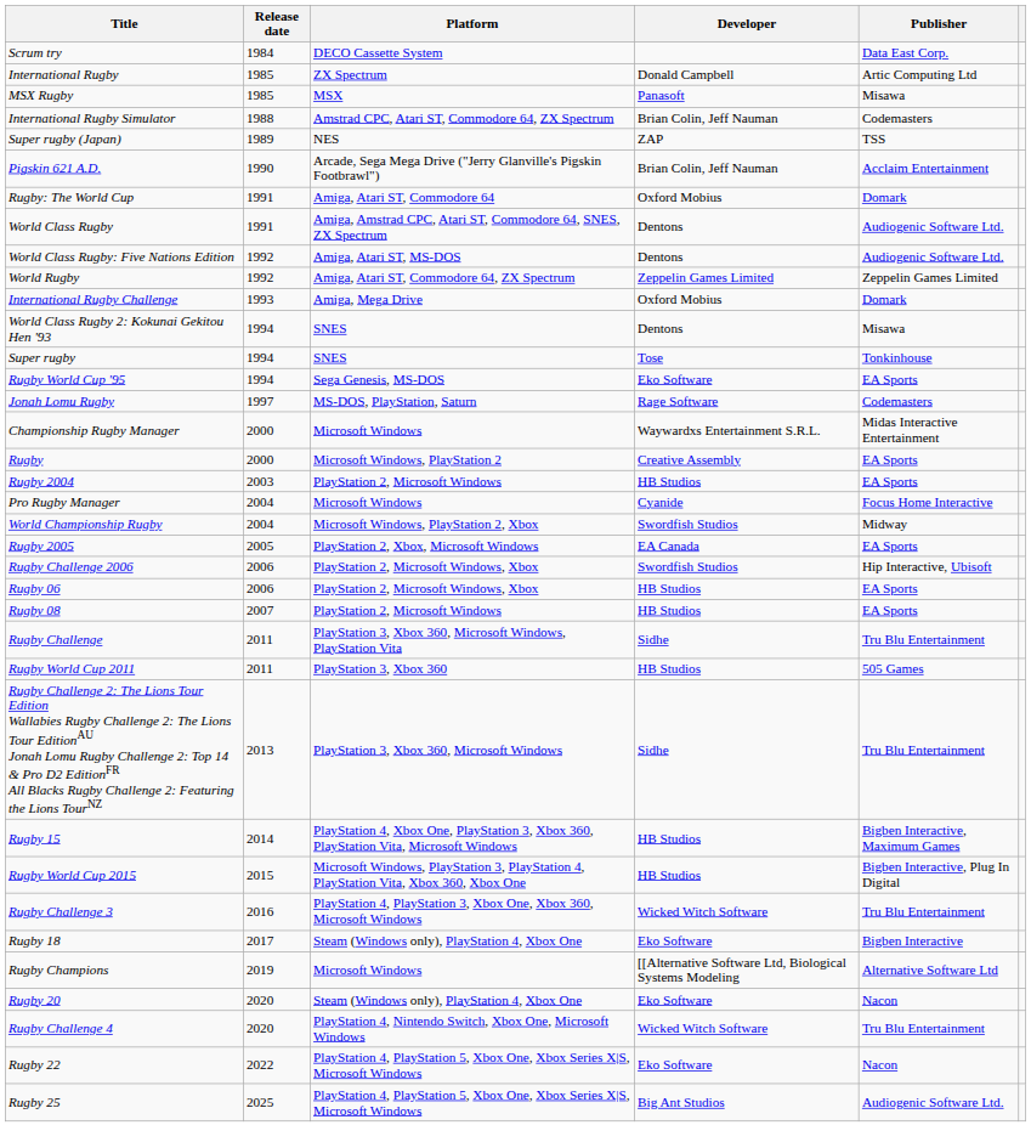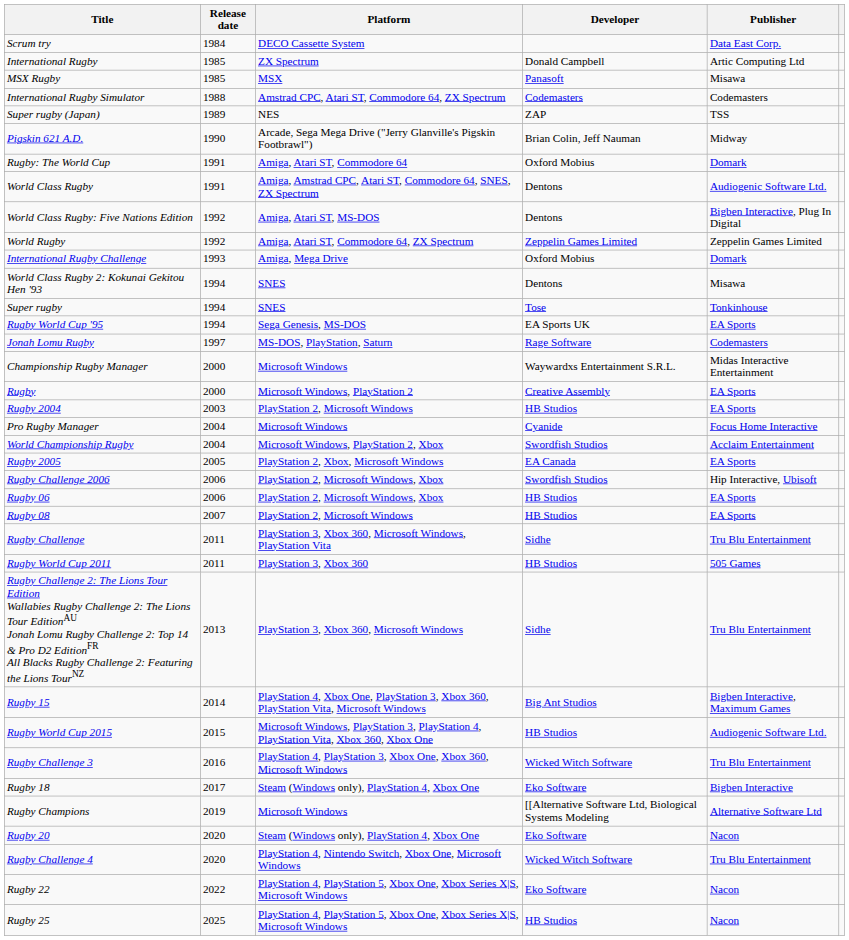 <table class="wikitable sortable" style="width:95%;">
 <tr>
 <th>Title</th>
 <th>Release date</th>
 <th>Platform</th>
 <th>Developer</th>
 <th>Publisher</th>
 <th></th>
 </tr>
 <tr>
 <td><em>Scrum try</em></td>
 <td>1984</td>
 <td><a href='#'>DECO Cassette System</a></td>
 <td></td>
 <td><a href='#'>Data East Corp.</a></td>
 <td></td>
 </tr>
 <tr>
 <td><em>International Rugby</em></td>
 <td>1985</td>
 <td><a href='#'>ZX Spectrum</a></td>
 <td>Donald Campbell</td>
 <td>Artic Computing Ltd</td>
 <td></td>
 </tr>
 <tr>
 <td><em>MSX Rugby</em></td>
 <td>1985</td>
 <td><a href='#'>MSX</a></td>
 <td><a href='#'>Panasoft</a></td>
 <td>Misawa</td>
 <td></td>
 </tr>
 <tr>
 <td><em>International Rugby Simulator</em></td>
 <td>1988</td>
 <td><a href='#'>Amstrad CPC</a>, <a href='#'>Atari ST</a>, <a href='#'>Commodore 64</a>, <a href='#'>ZX Spectrum</a></td>
-<td>Brian Colin, Jeff Nauman</td>
+<td><a href='#'>Codemasters</a></td>
 <td>Codemasters</td>
 <td></td>
 </tr>
 <tr>
 <td><em>Super rugby (Japan)</em></td>
 <td>1989</td>
 <td>NES</td>
 <td>ZAP</td>
 <td>TSS</td>
 <td></td>
 </tr>
 <tr>
 <td><em><a href='#'>Pigskin 621 A.D.</a></em></td>
 <td>1990</td>
 <td>Arcade, Sega Mega Drive ("Jerry Glanville's Pigskin Footbrawl")</td>
 <td>Brian Colin, Jeff Nauman</td>
-<td><a href='#'>Acclaim Entertainment</a></td>
+<td>Midway</td>
 <td></td>
 </tr>
 <tr>
 <td><em>Rugby: The World Cup</em></td>
 <td>1991</td>
 <td><a href='#'>Amiga</a>, <a href='#'>Atari ST</a>, <a href='#'>Commodore 64</a></td>
 <td>Oxford Mobius</td>
 <td><a href='#'>Domark</a></td>
 <td></td>
 </tr>
 <tr>
 <td><em>World Class Rugby</em></td>
 <td>1991</td>
 <td><a href='#'>Amiga</a>, <a href='#'>Amstrad CPC</a>, <a href='#'>Atari ST</a>, <a href='#'>Commodore 64</a>, <a href='#'>SNES</a>, <a href='#'>ZX Spectrum</a></td>
 <td>Dentons</td>
 <td><a href='#'>Audiogenic Software Ltd.</a></td>
 <td></td>
 </tr>
 <tr>
 <td><em>World Class Rugby: Five Nations Edition</em></td>
 <td>1992</td>
 <td><a href='#'>Amiga</a>, <a href='#'>Atari ST</a>, <a href='#'>MS-DOS</a></td>
 <td>Dentons</td>
-<td><a href='#'>Audiogenic Software Ltd.</a></td>
+<td><a href='#'>Bigben Interactive</a>, Plug In Digital</td>
 <td></td>
 </tr>
 <tr>
 <td><em>World Rugby</em></td>
 <td>1992</td>
 <td><a href='#'>Amiga</a>, <a href='#'>Atari ST</a>, <a href='#'>Commodore 64</a>, <a href='#'>ZX Spectrum</a></td>
 <td><a href='#'>Zeppelin Games Limited</a></td>
 <td>Zeppelin Games Limited</td>
 <td></td>
 </tr>
 <tr>
 <td><em><a href='#'>International Rugby Challenge</a></em></td>
 <td>1993</td>
 <td><a href='#'>Amiga</a>, <a href='#'>Mega Drive</a></td>
 <td>Oxford Mobius</td>
 <td><a href='#'>Domark</a></td>
 <td></td>
 </tr>
 <tr>
 <td><em>World Class Rugby 2: Kokunai Gekitou Hen '93</em></td>
 <td>1994</td>
 <td><a href='#'>SNES</a></td>
 <td>Dentons</td>
 <td>Misawa</td>
 <td></td>
 </tr>
 <tr>
 <td><em>Super rugby</em></td>
 <td>1994</td>
 <td><a href='#'>SNES</a></td>
 <td><a href='#'>Tose</a></td>
 <td><a href='#'>Tonkinhouse</a></td>
 <td></td>
 </tr>
 <tr>
 <td><em><a href='#'>Rugby World Cup '95</a></em></td>
 <td>1994</td>
 <td><a href='#'>Sega Genesis</a>, <a href='#'>MS-DOS</a></td>
-<td><a href='#'>Eko Software</a></td>
+<td>EA Sports UK</td>
 <td><a href='#'>EA Sports</a></td>
 <td></td>
 </tr>
 <tr>
 <td><em><a href='#'>Jonah Lomu Rugby</a></em></td>
 <td>1997</td>
 <td><a href='#'>MS-DOS</a>, <a href='#'>PlayStation</a>, <a href='#'>Saturn</a></td>
 <td><a href='#'>Rage Software</a></td>
 <td><a href='#'>Codemasters</a></td>
 <td></td>
 </tr>
 <tr>
 <td><em>Championship Rugby Manager</em></td>
 <td>2000</td>
 <td><a href='#'>Microsoft Windows</a></td>
 <td>Waywardxs Entertainment S.R.L.</td>
 <td>Midas Interactive Entertainment</td>
 <td></td>
 </tr>
 <tr>
 <td><a href='#'><em>Rugby</em></a></td>
 <td>2000</td>
 <td><a href='#'>Microsoft Windows</a>, <a href='#'>PlayStation 2</a></td>
 <td><a href='#'>Creative Assembly</a></td>
 <td><a href='#'>EA Sports</a></td>
 <td></td>
 </tr>
 <tr>
 <td><em><a href='#'>Rugby 2004</a></em></td>
 <td>2003</td>
 <td><a href='#'>PlayStation 2</a>, <a href='#'>Microsoft Windows</a></td>
 <td><a href='#'>HB Studios</a></td>
 <td><a href='#'>EA Sports</a></td>
 <td></td>
 </tr>
 <tr>
 <td><em>Pro Rugby Manager</em></td>
 <td>2004</td>
 <td><a href='#'>Microsoft Windows</a></td>
 <td><a href='#'>Cyanide</a></td>
 <td><a href='#'>Focus Home Interactive</a></td>
 <td></td>
 </tr>
 <tr>
 <td><em><a href='#'>World Championship Rugby</a></em></td>
 <td>2004</td>
 <td><a href='#'>Microsoft Windows</a>, <a href='#'>PlayStation 2</a>, <a href='#'>Xbox</a></td>
 <td><a href='#'>Swordfish Studios</a></td>
-<td>Midway</td>
+<td><a href='#'>Acclaim Entertainment</a></td>
 <td></td>
 </tr>
 <tr>
 <td><em><a href='#'>Rugby 2005</a></em></td>
 <td>2005</td>
 <td><a href='#'>PlayStation 2</a>, <a href='#'>Xbox</a>, <a href='#'>Microsoft Windows</a></td>
 <td><a href='#'>EA Canada</a></td>
 <td><a href='#'>EA Sports</a></td>
 <td></td>
 </tr>
 <tr>
 <td><em><a href='#'>Rugby Challenge 2006</a></em></td>
 <td>2006</td>
 <td><a href='#'>PlayStation 2</a>, <a href='#'>Microsoft Windows</a>, <a href='#'>Xbox</a></td>
 <td><a href='#'>Swordfish Studios</a></td>
 <td>Hip Interactive, <a href='#'>Ubisoft</a></td>
 <td></td>
 </tr>
 <tr>
 <td><em><a href='#'>Rugby 06</a></em></td>
 <td>2006</td>
 <td><a href='#'>PlayStation 2</a>, <a href='#'>Microsoft Windows</a>, <a href='#'>Xbox</a></td>
 <td><a href='#'>HB Studios</a></td>
 <td><a href='#'>EA Sports</a></td>
 <td></td>
 </tr>
 <tr>
 <td><em><a href='#'>Rugby 08</a></em></td>
 <td>2007</td>
 <td><a href='#'>PlayStation 2</a>, <a href='#'>Microsoft Windows</a></td>
 <td><a href='#'>HB Studios</a></td>
 <td><a href='#'>EA Sports</a></td>
 <td></td>
 </tr>
 <tr>
 <td><a href='#'><em>Rugby Challenge</em></a></td>
 <td>2011</td>
 <td><a href='#'>PlayStation 3</a>, <a href='#'>Xbox 360</a>, <a href='#'>Microsoft Windows</a>, <a href='#'>PlayStation Vita</a></td>
 <td><a href='#'>Sidhe</a></td>
 <td><a href='#'>Tru Blu Entertainment</a></td>
 <td></td>
 </tr>
 <tr>
 <td><a href='#'><em>Rugby World Cup 2011</em></a></td>
 <td>2011</td>
 <td><a href='#'>PlayStation 3</a>, <a href='#'>Xbox 360</a></td>
 <td><a href='#'>HB Studios</a></td>
 <td><a href='#'>505 Games</a></td>
 <td></td>
 </tr>
 <tr>
 <td><a href='#'><em>Rugby Challenge 2: The Lions Tour Edition</em></a><br><em>Wallabies Rugby Challenge 2: The Lions Tour Edition</em><sup>AU</sup><br><em>Jonah Lomu Rugby Challenge 2: Top 14 & Pro D2 Edition</em><sup>FR</sup><br><em>All Blacks Rugby Challenge 2: Featuring the Lions Tour</em><sup>NZ</sup></td>
 <td>2013</td>
 <td><a href='#'>PlayStation 3</a>, <a href='#'>Xbox 360</a>, <a href='#'>Microsoft Windows</a></td>
 <td><a href='#'>Sidhe</a></td>
 <td><a href='#'>Tru Blu Entertainment</a></td>
 <td></td>
 </tr>
 <tr>
 <td><em><a href='#'>Rugby 15</a></em></td>
 <td>2014</td>
 <td><a href='#'>PlayStation 4</a>, <a href='#'>Xbox One</a>, <a href='#'>PlayStation 3</a>, <a href='#'>Xbox 360</a>, <a href='#'>PlayStation Vita</a>, <a href='#'>Microsoft Windows</a></td>
-<td><a href='#'>HB Studios</a></td>
+<td><a href='#'>Big Ant Studios</a></td>
 <td><a href='#'>Bigben Interactive</a>, <a href='#'>Maximum Games</a></td>
 <td></td>
 </tr>
 <tr>
 <td><a href='#'><em>Rugby World Cup 2015</em></a></td>
 <td>2015</td>
 <td><a href='#'>Microsoft Windows</a>, <a href='#'>PlayStation 3</a>, <a href='#'>PlayStation 4</a>, <a href='#'>PlayStation Vita</a>, <a href='#'>Xbox 360</a>, <a href='#'>Xbox One</a></td>
 <td><a href='#'>HB Studios</a></td>
-<td><a href='#'>Bigben Interactive</a>, Plug In Digital</td>
+<td><a href='#'>Audiogenic Software Ltd.</a></td>
 <td></td>
 </tr>
 <tr>
 <td><em><a href='#'>Rugby Challenge 3</a></em></td>
 <td>2016</td>
 <td><a href='#'>PlayStation 4</a>, <a href='#'>PlayStation 3</a>, <a href='#'>Xbox One</a>, <a href='#'>Xbox 360</a>, <a href='#'>Microsoft Windows</a></td>
 <td><a href='#'>Wicked Witch Software</a></td>
 <td><a href='#'>Tru Blu Entertainment</a></td>
 <td></td>
 </tr>
 <tr>
 <td><em>Rugby 18</em></td>
 <td>2017</td>
 <td><a href='#'>Steam</a> (<a href='#'>Windows</a> only), <a href='#'>PlayStation 4</a>, <a href='#'>Xbox One</a></td>
 <td><a href='#'>Eko Software</a></td>
 <td><a href='#'>Bigben Interactive</a></td>
 <td></td>
 </tr>
 <tr>
 <td><em>Rugby Champions</em></td>
 <td>2019</td>
 <td><a href='#'>Microsoft Windows</a></td>
 <td>[[Alternative Software Ltd, Biological Systems Modeling</td>
 <td><a href='#'>Alternative Software Ltd</a></td>
 <td></td>
 </tr>
 <tr>
 <td><em><a href='#'>Rugby 20</a></em></td>
 <td>2020</td>
 <td><a href='#'>Steam</a> (<a href='#'>Windows</a> only), <a href='#'>PlayStation 4</a>, <a href='#'>Xbox One</a></td>
 <td><a href='#'>Eko Software</a></td>
 <td><a href='#'>Nacon</a></td>
 <td></td>
 </tr>
 <tr>
 <td><em><a href='#'>Rugby Challenge 4</a></em></td>
 <td>2020</td>
 <td><a href='#'>PlayStation 4</a>, <a href='#'>Nintendo Switch</a>, <a href='#'>Xbox One</a>, <a href='#'>Microsoft Windows</a></td>
 <td><a href='#'>Wicked Witch Software</a></td>
 <td><a href='#'>Tru Blu Entertainment</a></td>
 <td></td>
 </tr>
 <tr>
 <td><em>Rugby 22</em></td>
 <td>2022</td>
 <td><a href='#'>PlayStation 4</a>, <a href='#'>PlayStation 5</a>, <a href='#'>Xbox One</a>, <a href='#'>Xbox Series X|S</a>, <a href='#'>Microsoft Windows</a></td>
 <td><a href='#'>Eko Software</a></td>
 <td><a href='#'>Nacon</a></td>
 <td></td>
 </tr>
 <tr>
 <td><em>Rugby 25</em></td>
 <td>2025</td>
 <td><a href='#'>PlayStation 4</a>, <a href='#'>PlayStation 5</a>, <a href='#'>Xbox One</a>, <a href='#'>Xbox Series X|S</a>, <a href='#'>Microsoft Windows</a></td>
-<td><a href='#'>Big Ant Studios</a></td>
-<td><a href='#'>Audiogenic Software Ltd.</a></td>
+<td><a href='#'>HB Studios</a></td>
+<td><a href='#'>Nacon</a></td>
 <td></td>
 </tr>
 </table>
